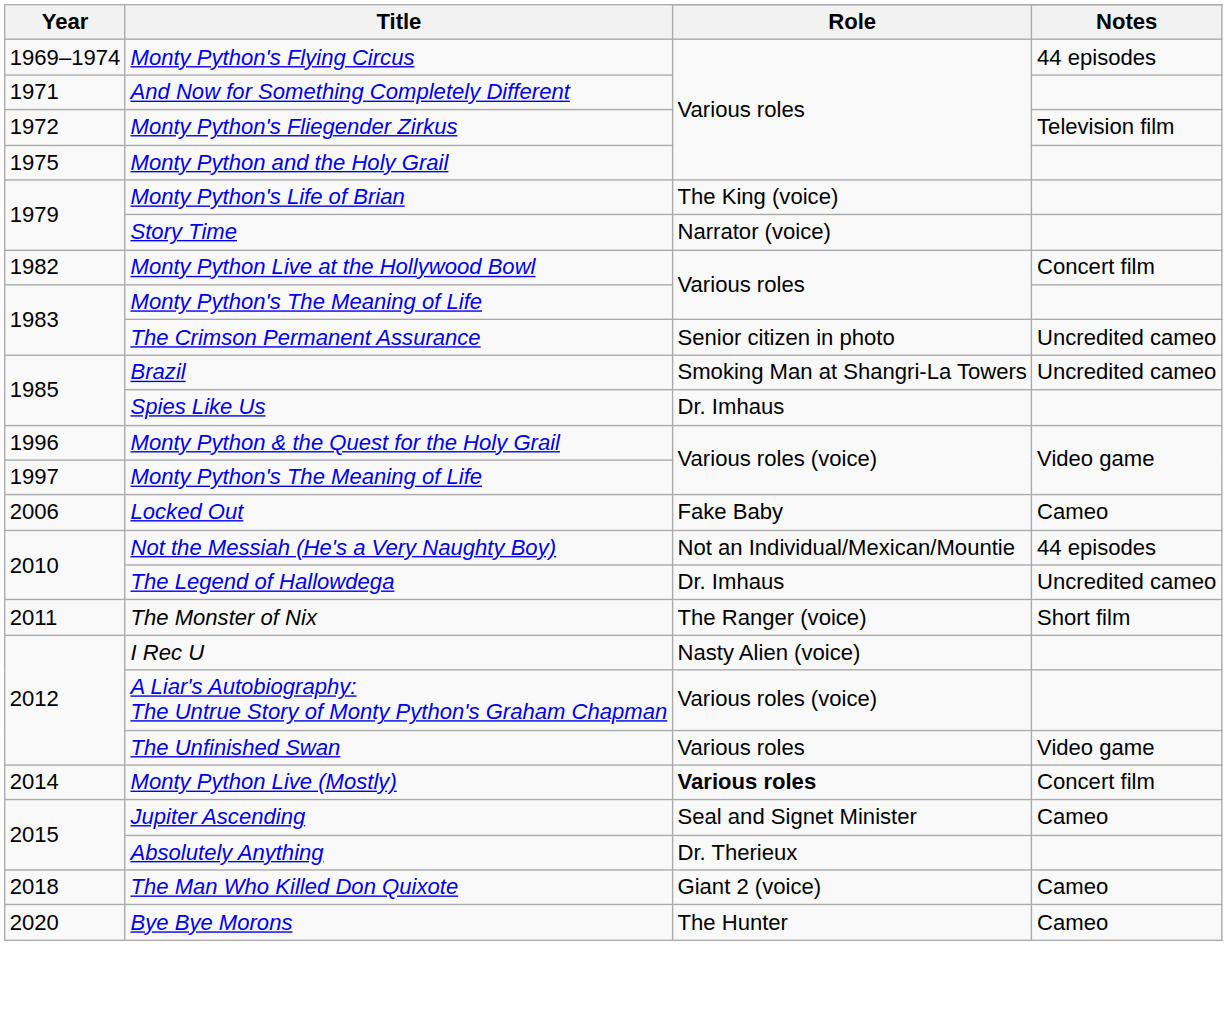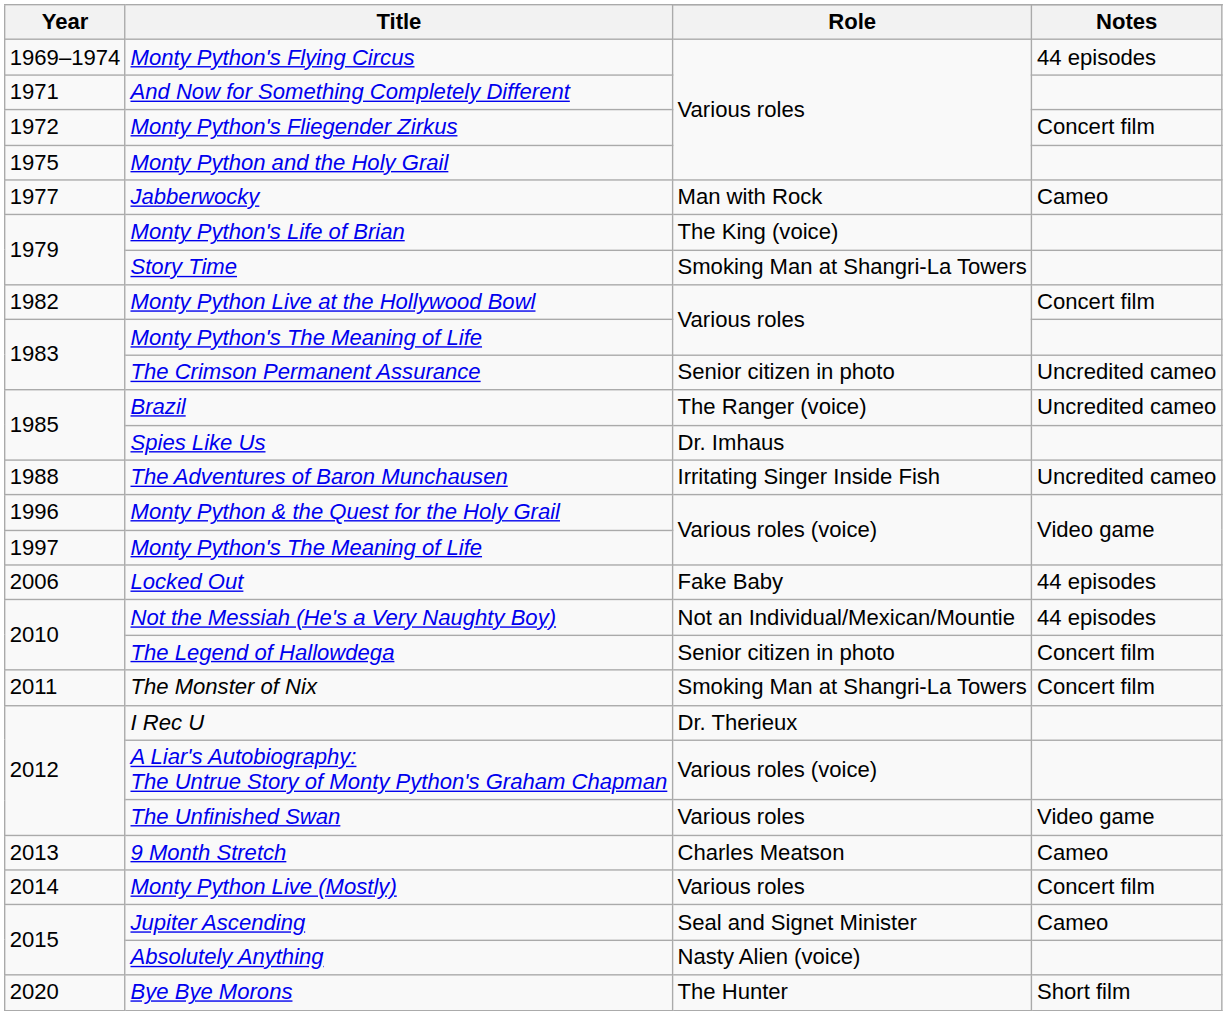 <table class="wikitable sortable">
 <tr>
 <th rowspan="2">Year</th>
 <th rowspan="2">Title</th>
 </tr>
 <tr>
 <th>Role</th>
 <th>Notes</th>
 </tr>
 <tr>
 <td>1969–1974</td>
 <td><em><a href='#'>Monty Python's Flying Circus</a></em></td>
 <td rowspan="4">Various roles</td>
 <td>44 episodes</td>
 </tr>
 <tr>
 <td>1971</td>
 <td><em><a href='#'>And Now for Something Completely Different</a></em></td>
 <td></td>
 </tr>
 <tr>
 <td>1972</td>
 <td><em><a href='#'>Monty Python's Fliegender Zirkus</a></em></td>
-<td>Television film</td>
+<td>Concert film</td>
 </tr>
 <tr>
 <td>1975</td>
 <td><em><a href='#'>Monty Python and the Holy Grail</a></em></td>
 <td></td>
+</tr>
+<tr>
+<td>1977</td>
+<td><em><a href='#'>Jabberwocky</a></em></td>
+<td>Man with Rock</td>
+<td>Cameo</td>
 </tr>
 <tr>
 <td rowspan="2">1979</td>
 <td><em><a href='#'>Monty Python's Life of Brian</a></em></td>
 <td>The King (voice)</td>
 <td></td>
 </tr>
 <tr>
 <td><em><a href='#'>Story Time</a></em></td>
-<td>Narrator (voice)</td>
+<td>Smoking Man at Shangri-La Towers</td>
 <td></td>
 </tr>
 <tr>
 <td>1982</td>
 <td><em><a href='#'>Monty Python Live at the Hollywood Bowl</a></em></td>
 <td rowspan="2">Various roles</td>
 <td>Concert film</td>
 </tr>
 <tr>
 <td rowspan="2">1983</td>
 <td><em><a href='#'>Monty Python's The Meaning of Life</a></em></td>
 <td></td>
 </tr>
 <tr>
 <td><em><a href='#'>The Crimson Permanent Assurance</a></em></td>
 <td>Senior citizen in photo</td>
 <td>Uncredited cameo</td>
 </tr>
 <tr>
 <td rowspan="2">1985</td>
 <td><em><a href='#'>Brazil</a></em></td>
-<td>Smoking Man at Shangri-La Towers</td>
+<td>The Ranger (voice)</td>
 <td>Uncredited cameo</td>
 </tr>
 <tr>
 <td><em><a href='#'>Spies Like Us</a></em></td>
 <td>Dr. Imhaus</td>
 <td></td>
+</tr>
+<tr>
+<td>1988</td>
+<td><em><a href='#'>The Adventures of Baron Munchausen</a></em></td>
+<td>Irritating Singer Inside Fish</td>
+<td>Uncredited cameo</td>
 </tr>
 <tr>
 <td>1996</td>
 <td><em><a href='#'>Monty Python & the Quest for the Holy Grail</a></em></td>
 <td rowspan="2">Various roles (voice)</td>
 <td rowspan="2">Video game</td>
 </tr>
 <tr>
 <td>1997</td>
 <td><em><a href='#'>Monty Python's The Meaning of Life</a></em></td>
 </tr>
 <tr>
 <td>2006</td>
 <td><em><a href='#'>Locked Out</a></em></td>
 <td>Fake Baby</td>
-<td>Cameo</td>
+<td>44 episodes</td>
 </tr>
 <tr>
 <td rowspan="2">2010</td>
 <td><em><a href='#'>Not the Messiah (He's a Very Naughty Boy)</a></em></td>
 <td>Not an Individual/Mexican/Mountie</td>
 <td>44 episodes</td>
 </tr>
 <tr>
 <td><em><a href='#'>The Legend of Hallowdega</a></em></td>
-<td>Dr. Imhaus</td>
-<td>Uncredited cameo</td>
+<td>Senior citizen in photo</td>
+<td>Concert film</td>
 </tr>
 <tr>
 <td>2011</td>
 <td><em>The Monster of Nix</em></td>
-<td>The Ranger (voice)</td>
-<td>Short film</td>
+<td>Smoking Man at Shangri-La Towers</td>
+<td>Concert film</td>
 </tr>
 <tr>
 <td rowspan="3">2012</td>
 <td><em>I Rec U</em></td>
-<td>Nasty Alien (voice)</td>
+<td>Dr. Therieux</td>
 <td></td>
 </tr>
 <tr>
 <td><em><a href='#'>A Liar's Autobiography:<br>The Untrue Story of Monty Python's Graham Chapman</a></em></td>
 <td>Various roles (voice)</td>
 <td></td>
 </tr>
 <tr>
 <td><em><a href='#'>The Unfinished Swan</a></em></td>
 <td>Various roles</td>
 <td>Video game</td>
 </tr>
 <tr>
+<td>2013</td>
+<td><em><a href='#'>9 Month Stretch</a></em></td>
+<td>Charles Meatson</td>
+<td>Cameo</td>
+</tr>
+<tr>
 <td>2014</td>
 <td><em><a href='#'>Monty Python Live (Mostly)</a></em></td>
-<td><strong>Various roles</strong></td>
+<td>Various roles</td>
 <td>Concert film</td>
 </tr>
 <tr>
 <td rowspan="2">2015</td>
 <td><em><a href='#'>Jupiter Ascending</a></em></td>
 <td>Seal and Signet Minister</td>
 <td>Cameo</td>
 </tr>
 <tr>
 <td><em><a href='#'>Absolutely Anything</a></em></td>
-<td>Dr. Therieux</td>
+<td>Nasty Alien (voice)</td>
 <td></td>
-</tr>
-<tr>
-<td>2018</td>
-<td><em><a href='#'>The Man Who Killed Don Quixote</a></em></td>
-<td>Giant 2 (voice)</td>
-<td>Cameo</td>
 </tr>
 <tr>
 <td>2020</td>
 <td><em><a href='#'>Bye Bye Morons</a></em></td>
 <td>The Hunter</td>
-<td>Cameo</td>
+<td>Short film</td>
 </tr>
 </table>
